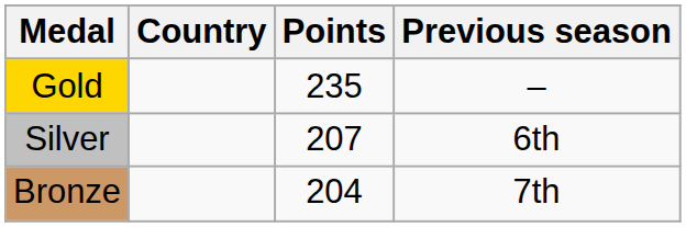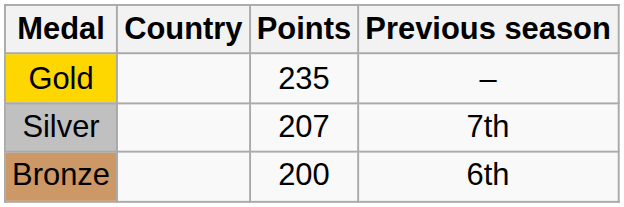 <table class="wikitable">
 <tr>
 <th><strong>Medal</strong></th>
 <th><strong>Country</strong></th>
 <th><strong>Points</strong></th>
 <th><strong>Previous season</strong></th>
 </tr>
 <tr align="center">
 <td bgcolor="gold">Gold</td>
 <td align="left"></td>
 <td>235</td>
 <td>–</td>
 </tr>
 <tr align="center">
 <td bgcolor="silver">Silver</td>
 <td align="left"></td>
 <td>207</td>
-<td>6th</td>
+<td>7th</td>
 </tr>
 <tr align="center">
 <td bgcolor="CC9966">Bronze</td>
 <td align="left"></td>
-<td>204</td>
-<td>7th</td>
+<td>200</td>
+<td>6th</td>
 </tr>
 </table>
